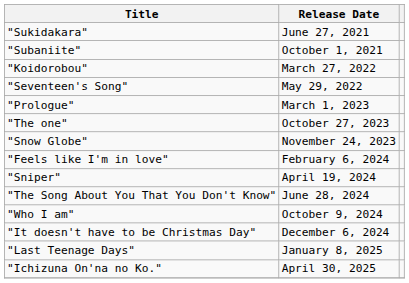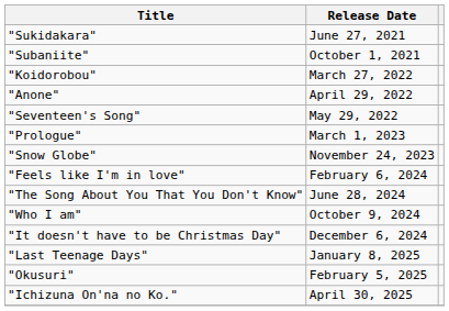 <table class="wikitable">
 <tr>
 <th>Title</th>
 <th>Release Date</th>
 <th></th>
 </tr>
 <tr>
 <td>"Sukidakara"</td>
 <td>June 27, 2021</td>
 <td></td>
 </tr>
 <tr>
 <td>"Subaniite"</td>
 <td>October 1, 2021</td>
 <td></td>
 </tr>
 <tr>
 <td>"Koidorobou"</td>
 <td>March 27, 2022</td>
 <td></td>
 </tr>
 <tr>
+<td>"Anone"</td>
+<td>April 29, 2022</td>
+<td></td>
+</tr>
+<tr>
 <td>"Seventeen's Song"</td>
 <td>May 29, 2022</td>
 <td></td>
 </tr>
 <tr>
 <td>"Prologue"</td>
 <td>March 1, 2023</td>
 <td></td>
 </tr>
 <tr>
-<td>"The one"</td>
-<td>October 27, 2023</td>
-<td></td>
-</tr>
-<tr>
 <td>"Snow Globe"</td>
 <td>November 24, 2023</td>
 <td></td>
 </tr>
 <tr>
 <td>"Feels like I'm in love"</td>
 <td>February 6, 2024</td>
-<td></td>
-</tr>
-<tr>
-<td>"Sniper"</td>
-<td>April 19, 2024</td>
 <td></td>
 </tr>
 <tr>
 <td>"The Song About You That You Don't Know"</td>
 <td>June 28, 2024</td>
 <td></td>
 </tr>
 <tr>
 <td>"Who I am"</td>
 <td>October 9, 2024</td>
 <td></td>
 </tr>
 <tr>
 <td>"It doesn't have to be Christmas Day"</td>
 <td>December 6, 2024</td>
 <td></td>
 </tr>
 <tr>
 <td>"Last Teenage Days"</td>
 <td>January 8, 2025</td>
 <td></td>
 </tr>
 <tr>
+<td>"Okusuri"</td>
+<td>February 5, 2025</td>
+<td></td>
+</tr>
+<tr>
 <td>"Ichizuna On'na no Ko."</td>
 <td>April 30, 2025</td>
 <td></td>
 </tr>
 <tr>
 </tr>
 </table>
